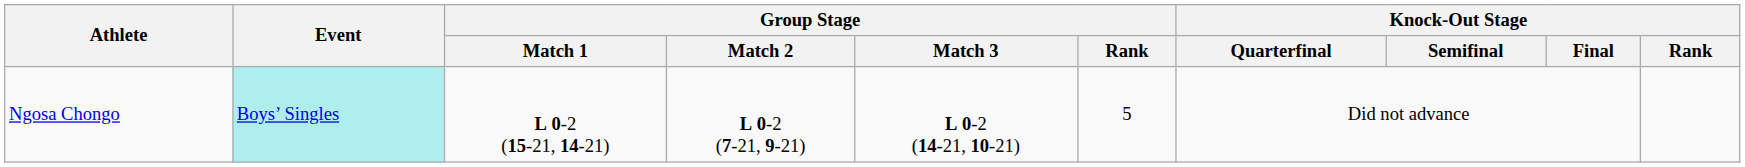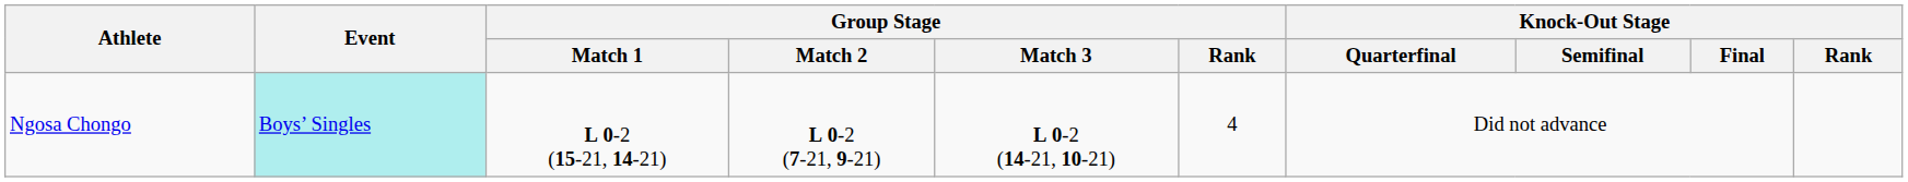 <table class="wikitable" width="85%" style="text-align:left; font-size:90%">
 <tr>
 <th rowspan=2>Athlete</th>
 <th rowspan=2>Event</th>
 <th colspan=4>Group Stage</th>
 <th colspan=4>Knock-Out Stage</th>
 </tr>
 <tr>
 <th>Match 1</th>
 <th>Match 2</th>
 <th>Match 3</th>
 <th>Rank</th>
 <th>Quarterfinal</th>
 <th>Semifinal</th>
 <th>Final</th>
 <th>Rank</th>
 </tr>
 <tr>
 <td><a href='#'>Ngosa Chongo</a></td>
 <td style="background: paleturquoise;"><a href='#'>Boys’ Singles</a></td>
 <td align=center> <br><br><strong>L</strong> <strong>0</strong>-2 <br> (<strong>15</strong>-21, <strong>14</strong>-21)</td>
 <td align=center> <br><br><strong>L</strong> <strong>0</strong>-2 <br> (<strong>7</strong>-21, <strong>9</strong>-21)</td>
 <td align=center> <br><br><strong>L</strong> <strong>0</strong>-2 <br> (<strong>14</strong>-21, <strong>10</strong>-21)</td>
-<td align=center>5</td>
+<td align=center>4</td>
 <td colspan="3" align=center>Did not advance</td>
 <td align=center></td>
 </tr>
 </table>
